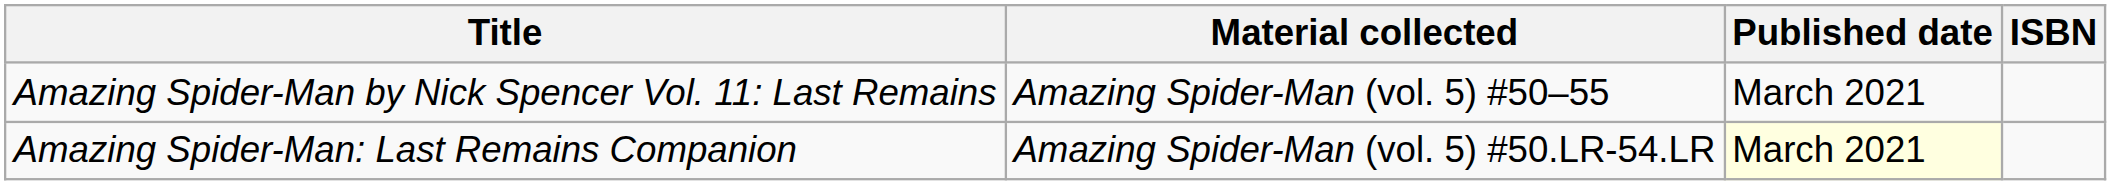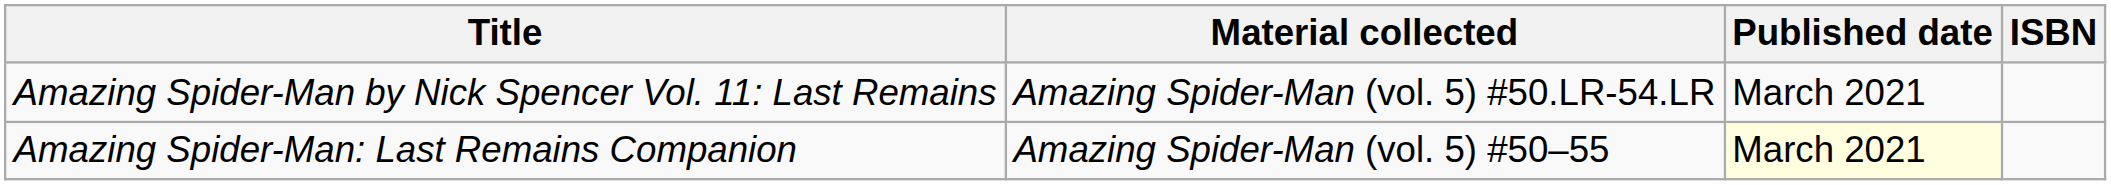 <table class="wikitable">
 <tr>
 <th>Title</th>
 <th>Material collected</th>
 <th>Published date</th>
 <th>ISBN</th>
 </tr>
 <tr>
 <td><em>Amazing Spider-Man by Nick Spencer Vol. 11: Last Remains</em></td>
-<td><em>Amazing Spider-Man</em> (vol. 5) #50–55</td>
+<td><em>Amazing Spider-Man</em> (vol. 5) #50.LR-54.LR</td>
 <td>March 2021</td>
 <td></td>
 </tr>
 <tr>
 <td><em>Amazing Spider-Man: Last Remains Companion</em></td>
-<td><em>Amazing Spider-Man</em> (vol. 5) #50.LR-54.LR</td>
+<td><em>Amazing Spider-Man</em> (vol. 5) #50–55</td>
 <td style="background: lightyellow;">March 2021</td>
 <td></td>
 </tr>
 </table>
